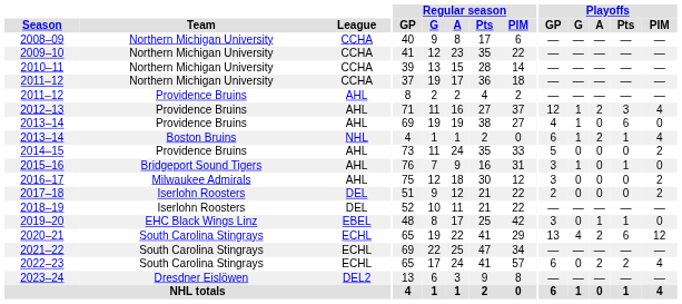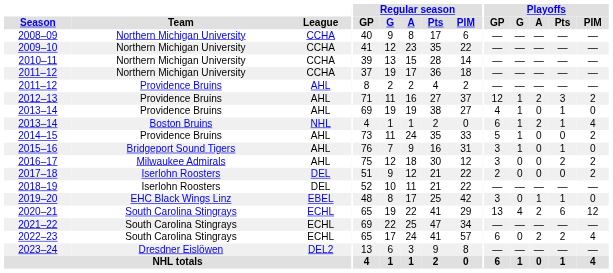 <table border="0" cellpadding="1" cellspacing="0" style="text-align:center; width:60em">
 <tr bgcolor="#e0e0e0">
 <th colspan="3" bgcolor="#ffffff"></th>
 <th rowspan="99" bgcolor="#ffffff"></th>
 <th colspan="5"><a href='#'>Regular season</a></th>
 <th rowspan="99" bgcolor="#ffffff"></th>
 <th colspan="5"><a href='#'>Playoffs</a></th>
 </tr>
 <tr bgcolor="#e0e0e0">
 <th><a href='#'>Season</a></th>
 <th>Team</th>
 <th>League</th>
 <th>GP</th>
 <th><a href='#'>G</a></th>
 <th><a href='#'>A</a></th>
 <th><a href='#'>Pts</a></th>
 <th><a href='#'>PIM</a></th>
 <th>GP</th>
 <th>G</th>
 <th>A</th>
 <th>Pts</th>
 <th>PIM</th>
 </tr>
 <tr>
 <td><a href='#'>2008–09</a></td>
 <td><a href='#'>Northern Michigan University</a></td>
 <td><a href='#'>CCHA</a></td>
 <td>40</td>
 <td>9</td>
 <td>8</td>
 <td>17</td>
 <td>6</td>
 <td>—</td>
 <td>—</td>
 <td>—</td>
 <td>—</td>
 <td>—</td>
 </tr>
 <tr bgcolor="#f0f0f0">
 <td><a href='#'>2009–10</a></td>
 <td>Northern Michigan University</td>
 <td>CCHA</td>
 <td>41</td>
 <td>12</td>
 <td>23</td>
 <td>35</td>
 <td>22</td>
 <td>—</td>
 <td>—</td>
 <td>—</td>
 <td>—</td>
 <td>—</td>
 </tr>
 <tr>
 <td><a href='#'>2010–11</a></td>
 <td>Northern Michigan University</td>
 <td>CCHA</td>
 <td>39</td>
 <td>13</td>
 <td>15</td>
 <td>28</td>
 <td>14</td>
 <td>—</td>
 <td>—</td>
 <td>—</td>
 <td>—</td>
 <td>—</td>
 </tr>
 <tr bgcolor="#f0f0f0">
 <td><a href='#'>2011–12</a></td>
 <td>Northern Michigan University</td>
 <td>CCHA</td>
 <td>37</td>
 <td>19</td>
 <td>17</td>
 <td>36</td>
 <td>18</td>
 <td>—</td>
 <td>—</td>
 <td>—</td>
 <td>—</td>
 <td>—</td>
 </tr>
 <tr>
 <td><a href='#'>2011–12</a></td>
 <td><a href='#'>Providence Bruins</a></td>
 <td><a href='#'>AHL</a></td>
 <td>8</td>
 <td>2</td>
 <td>2</td>
 <td>4</td>
 <td>2</td>
 <td>—</td>
 <td>—</td>
 <td>—</td>
 <td>—</td>
 <td>—</td>
 </tr>
 <tr bgcolor="#f0f0f0">
 <td><a href='#'>2012–13</a></td>
 <td>Providence Bruins</td>
 <td>AHL</td>
 <td>71</td>
 <td>11</td>
 <td>16</td>
 <td>27</td>
 <td>37</td>
 <td>12</td>
 <td>1</td>
 <td>2</td>
 <td>3</td>
-<td>4</td>
+<td>2</td>
 </tr>
 <tr>
 <td><a href='#'>2013–14</a></td>
 <td>Providence Bruins</td>
 <td>AHL</td>
 <td>69</td>
 <td>19</td>
 <td>19</td>
 <td>38</td>
 <td>27</td>
 <td>4</td>
 <td>1</td>
 <td>0</td>
-<td>6</td>
+<td>1</td>
 <td>0</td>
 </tr>
 <tr bgcolor="#f0f0f0">
 <td><a href='#'>2013–14</a></td>
 <td><a href='#'>Boston Bruins</a></td>
 <td><a href='#'>NHL</a></td>
 <td>4</td>
 <td>1</td>
 <td>1</td>
 <td>2</td>
 <td>0</td>
 <td>6</td>
 <td>1</td>
 <td>2</td>
 <td>1</td>
 <td>4</td>
 </tr>
 <tr>
 <td><a href='#'>2014–15</a></td>
 <td>Providence Bruins</td>
 <td>AHL</td>
 <td>73</td>
 <td>11</td>
 <td>24</td>
 <td>35</td>
 <td>33</td>
 <td>5</td>
-<td>0</td>
+<td>1</td>
 <td>0</td>
 <td>0</td>
 <td>2</td>
 </tr>
 <tr bgcolor="#f0f0f0">
 <td><a href='#'>2015–16</a></td>
 <td><a href='#'>Bridgeport Sound Tigers</a></td>
 <td>AHL</td>
 <td>76</td>
 <td>7</td>
 <td>9</td>
 <td>16</td>
 <td>31</td>
 <td>3</td>
 <td>1</td>
 <td>0</td>
 <td>1</td>
 <td>0</td>
 </tr>
 <tr>
 <td><a href='#'>2016–17</a></td>
 <td><a href='#'>Milwaukee Admirals</a></td>
 <td>AHL</td>
 <td>75</td>
 <td>12</td>
 <td>18</td>
 <td>30</td>
 <td>12</td>
 <td>3</td>
 <td>0</td>
 <td>0</td>
-<td>0</td>
+<td>2</td>
 <td>2</td>
 </tr>
 <tr bgcolor="#f0f0f0">
 <td><a href='#'>2017–18</a></td>
 <td><a href='#'>Iserlohn Roosters</a></td>
 <td><a href='#'>DEL</a></td>
 <td>51</td>
 <td>9</td>
 <td>12</td>
 <td>21</td>
 <td>22</td>
 <td>2</td>
 <td>0</td>
 <td>0</td>
 <td>0</td>
 <td>2</td>
 </tr>
 <tr>
 <td><a href='#'>2018–19</a></td>
 <td>Iserlohn Roosters</td>
 <td>DEL</td>
 <td>52</td>
 <td>10</td>
 <td>11</td>
 <td>21</td>
 <td>22</td>
 <td>—</td>
 <td>—</td>
 <td>—</td>
 <td>—</td>
 <td>—</td>
 </tr>
 <tr bgcolor="#f0f0f0">
 <td><a href='#'>2019–20</a></td>
 <td><a href='#'>EHC Black Wings Linz</a></td>
 <td><a href='#'>EBEL</a></td>
 <td>48</td>
 <td>8</td>
 <td>17</td>
 <td>25</td>
 <td>42</td>
 <td>3</td>
 <td>0</td>
 <td>1</td>
 <td>1</td>
 <td>0</td>
 </tr>
 <tr>
 <td><a href='#'>2020–21</a></td>
 <td><a href='#'>South Carolina Stingrays</a></td>
 <td><a href='#'>ECHL</a></td>
 <td>65</td>
 <td>19</td>
 <td>22</td>
 <td>41</td>
 <td>29</td>
 <td>13</td>
 <td>4</td>
 <td>2</td>
 <td>6</td>
 <td>12</td>
 </tr>
 <tr bgcolor="#f0f0f0">
 <td><a href='#'>2021–22</a></td>
 <td>South Carolina Stingrays</td>
 <td>ECHL</td>
 <td>69</td>
 <td>22</td>
 <td>25</td>
 <td>47</td>
 <td>34</td>
 <td>—</td>
 <td>—</td>
 <td>—</td>
 <td>—</td>
 <td>—</td>
 </tr>
 <tr>
 <td><a href='#'>2022–23</a></td>
 <td>South Carolina Stingrays</td>
 <td>ECHL</td>
 <td>65</td>
 <td>17</td>
 <td>24</td>
 <td>41</td>
 <td>57</td>
 <td>6</td>
 <td>0</td>
 <td>2</td>
 <td>2</td>
 <td>4</td>
 </tr>
 <tr bgcolor="#f0f0f0">
 <td><a href='#'>2023–24</a></td>
 <td><a href='#'>Dresdner Eislöwen</a></td>
 <td><a href='#'>DEL2</a></td>
 <td>13</td>
 <td>6</td>
 <td>3</td>
 <td>9</td>
 <td>8</td>
 <td>—</td>
 <td>—</td>
 <td>—</td>
 <td>—</td>
 <td>—</td>
 </tr>
 <tr bgcolor="#e0e0e0">
 <th colspan="3">NHL totals</th>
 <th>4</th>
 <th>1</th>
 <th>1</th>
 <th>2</th>
 <th>0</th>
 <th>6</th>
 <th>1</th>
 <th>0</th>
 <th>1</th>
 <th>4</th>
 </tr>
 </table>
